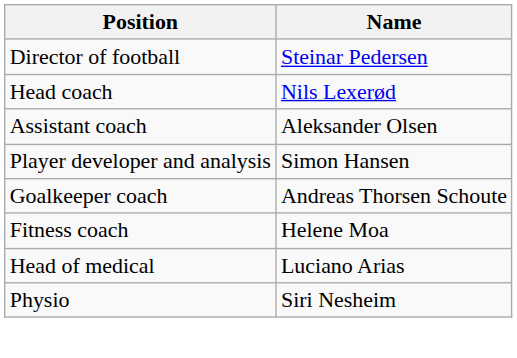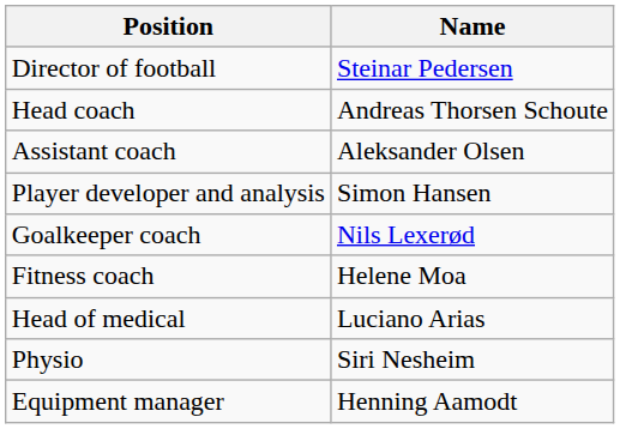 <table class="wikitable">
 <tr>
 <th>Position</th>
 <th>Name</th>
 </tr>
 <tr>
 <td>Director of football</td>
 <td><a href='#'>Steinar Pedersen</a></td>
 </tr>
 <tr>
 <td>Head coach</td>
-<td><a href='#'>Nils Lexerød</a></td>
+<td>Andreas Thorsen Schoute</td>
 </tr>
 <tr>
 <td>Assistant coach</td>
 <td>Aleksander Olsen</td>
 </tr>
 <tr>
 <td>Player developer and analysis</td>
 <td>Simon Hansen</td>
 </tr>
 <tr>
 <td>Goalkeeper coach</td>
-<td>Andreas Thorsen Schoute</td>
+<td><a href='#'>Nils Lexerød</a></td>
 </tr>
 <tr>
 <td>Fitness coach</td>
 <td>Helene Moa</td>
 </tr>
 <tr>
 <td>Head of medical</td>
 <td>Luciano Arias</td>
 </tr>
 <tr>
 <td>Physio</td>
 <td>Siri Nesheim</td>
 </tr>
+<tr>
+<td>Equipment manager</td>
+<td>Henning Aamodt</td>
+</tr>
 </table>
